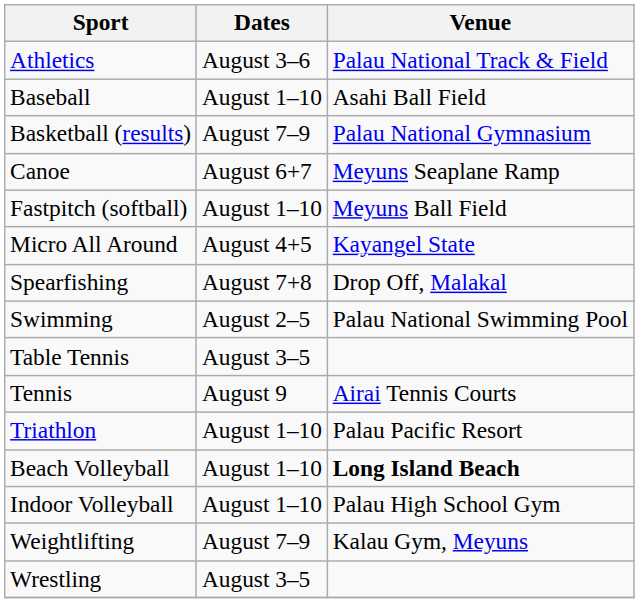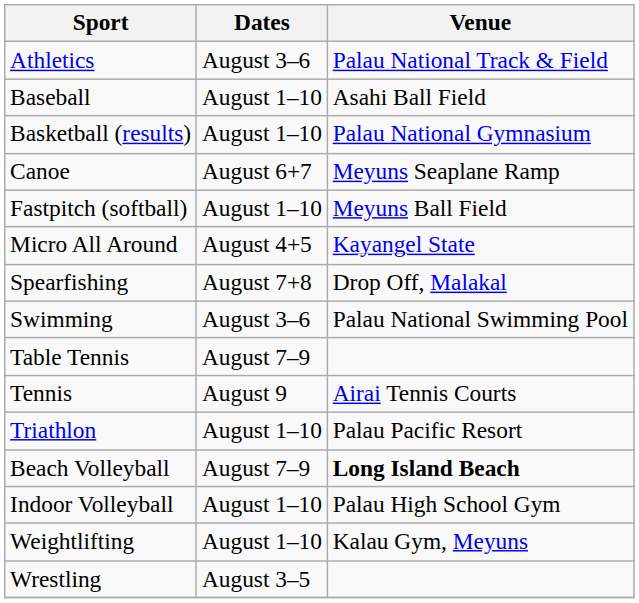 <table class="wikitable">
 <tr>
 <th>Sport</th>
 <th>Dates</th>
 <th>Venue</th>
 </tr>
 <tr>
 <td><a href='#'>Athletics</a></td>
 <td>August 3–6</td>
 <td><a href='#'>Palau National Track & Field</a></td>
 </tr>
 <tr>
 <td>Baseball</td>
 <td>August 1–10</td>
 <td>Asahi Ball Field</td>
 </tr>
 <tr>
 <td>Basketball (<a href='#'>results</a>)</td>
-<td>August 7–9</td>
+<td>August 1–10</td>
 <td><a href='#'>Palau National Gymnasium</a></td>
 </tr>
 <tr>
 <td>Canoe</td>
 <td>August 6+7</td>
 <td><a href='#'>Meyuns</a> Seaplane Ramp</td>
 </tr>
 <tr>
 <td>Fastpitch (softball)</td>
 <td>August 1–10</td>
 <td><a href='#'>Meyuns</a> Ball Field</td>
 </tr>
 <tr>
 <td>Micro All Around</td>
 <td>August 4+5</td>
 <td><a href='#'>Kayangel State</a></td>
 </tr>
 <tr>
 <td>Spearfishing</td>
 <td>August 7+8</td>
 <td>Drop Off, <a href='#'>Malakal</a></td>
 </tr>
 <tr>
 <td>Swimming</td>
-<td>August 2–5</td>
+<td>August 3–6</td>
 <td>Palau National Swimming Pool</td>
 </tr>
 <tr>
 <td>Table Tennis</td>
-<td>August 3–5</td>
+<td>August 7–9</td>
 <td></td>
 </tr>
 <tr>
 <td>Tennis</td>
 <td>August 9</td>
 <td><a href='#'>Airai</a> Tennis Courts</td>
 </tr>
 <tr>
 <td><a href='#'>Triathlon</a></td>
 <td>August 1–10</td>
 <td>Palau Pacific Resort</td>
 </tr>
 <tr>
 <td>Beach Volleyball</td>
-<td>August 1–10</td>
+<td>August 7–9</td>
 <td><strong>Long Island Beach</strong></td>
 </tr>
 <tr>
 <td>Indoor Volleyball</td>
 <td>August 1–10</td>
 <td>Palau High School Gym</td>
 </tr>
 <tr>
 <td>Weightlifting</td>
-<td>August 7–9</td>
+<td>August 1–10</td>
 <td>Kalau Gym, <a href='#'>Meyuns</a></td>
 </tr>
 <tr>
 <td>Wrestling</td>
 <td>August 3–5</td>
 <td></td>
 </tr>
 <tr>
 </tr>
 </table>
